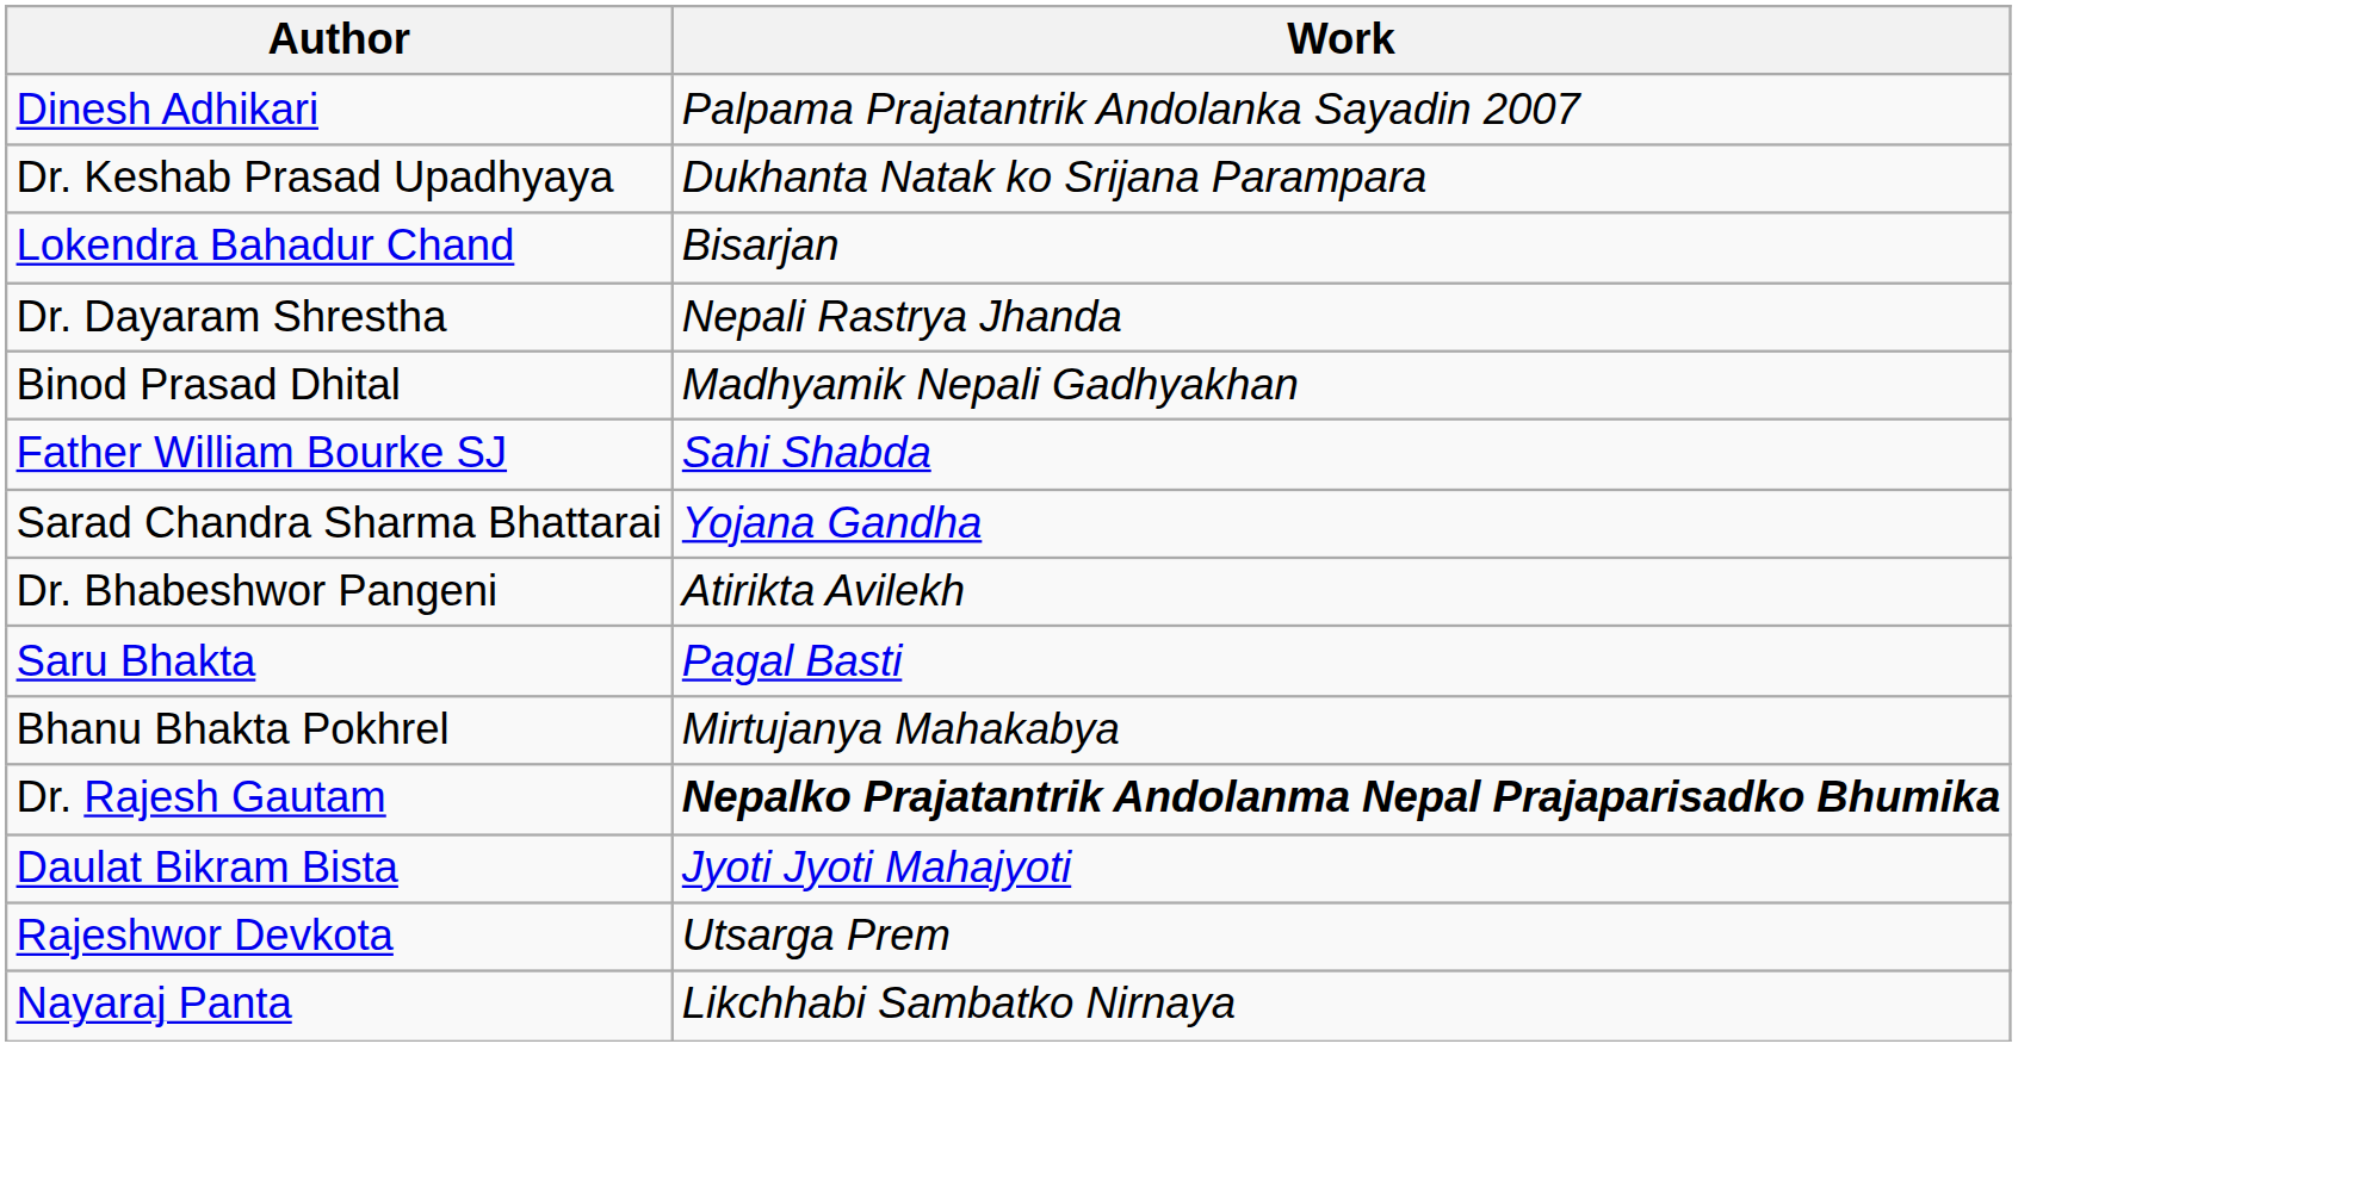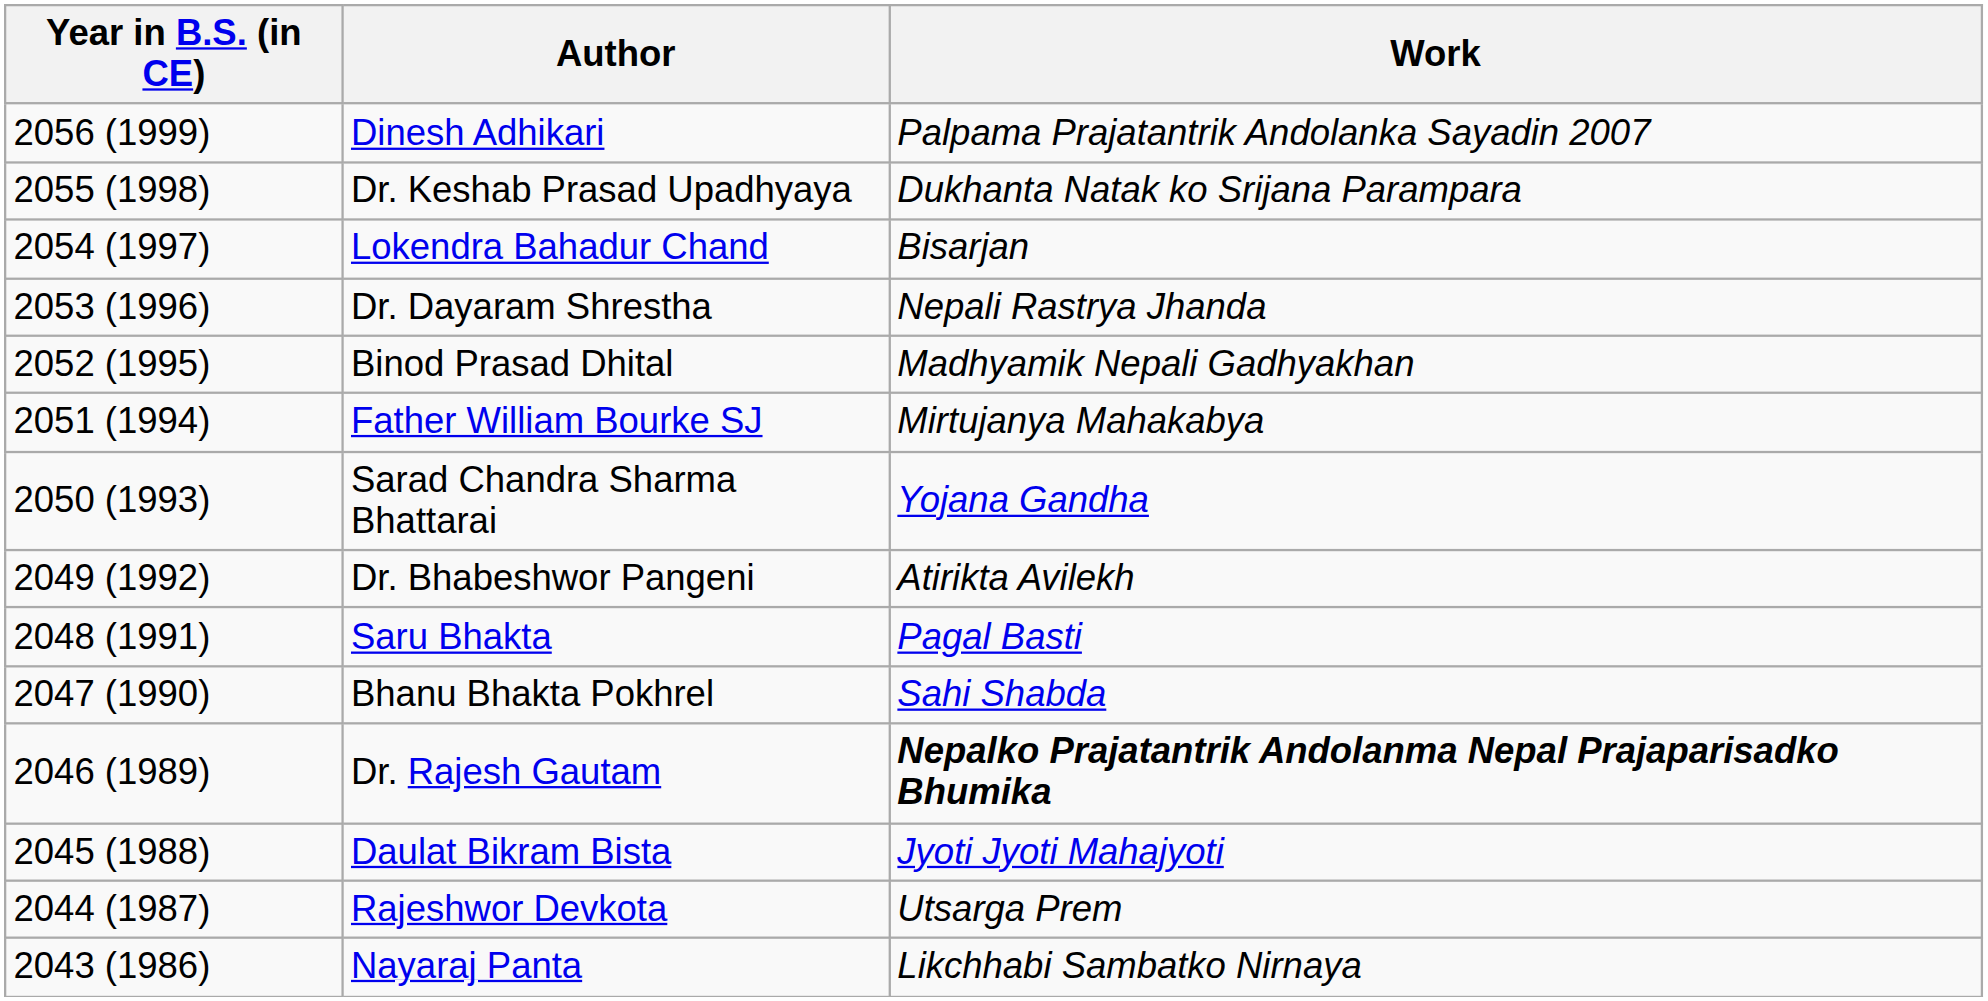 <table class="wikitable sortable mw-collapsible">
 <tr>
+<th style="font-weight:bold;">Year in <a href='#'>B.S.</a> (in <a href='#'>CE</a>)</th>
 <th style="font-weight:bold;">Author</th>
 <th style="font-weight:bold;">Work</th>
 </tr>
 <tr>
+<td>2056 (1999)</td>
 <td><a href='#'>Dinesh Adhikari</a></td>
 <td><em>Palpama Prajatantrik Andolanka Sayadin 2007</em></td>
 </tr>
 <tr>
+<td>2055 (1998)</td>
 <td>Dr. Keshab Prasad Upadhyaya</td>
 <td><em>Dukhanta Natak ko Srijana Parampara</em></td>
 </tr>
 <tr>
+<td>2054 (1997)</td>
 <td><a href='#'>Lokendra Bahadur Chand</a></td>
 <td><em>Bisarjan</em></td>
 </tr>
 <tr>
+<td>2053 (1996)</td>
 <td>Dr. Dayaram Shrestha</td>
 <td><em>Nepali Rastrya Jhanda</em></td>
 </tr>
 <tr>
+<td>2052 (1995)</td>
 <td>Binod Prasad Dhital</td>
 <td><em>Madhyamik Nepali Gadhyakhan</em></td>
 </tr>
 <tr>
+<td>2051 (1994)</td>
 <td><a href='#'>Father William Bourke SJ</a></td>
-<td><em><a href='#'>Sahi Shabda</a></em></td>
+<td><em>Mirtujanya Mahakabya</em></td>
 </tr>
 <tr>
+<td>2050 (1993)</td>
 <td>Sarad Chandra Sharma Bhattarai</td>
 <td><em><a href='#'>Yojana Gandha</a></em></td>
 </tr>
 <tr>
+<td>2049 (1992)</td>
 <td>Dr. Bhabeshwor Pangeni</td>
 <td><em>Atirikta Avilekh</em></td>
 </tr>
 <tr>
+<td>2048 (1991)</td>
 <td><a href='#'>Saru Bhakta</a></td>
 <td><em><a href='#'>Pagal Basti</a></em></td>
 </tr>
 <tr>
+<td>2047 (1990)</td>
 <td>Bhanu Bhakta Pokhrel</td>
-<td><em>Mirtujanya Mahakabya</em></td>
+<td><em><a href='#'>Sahi Shabda</a></em></td>
 </tr>
 <tr>
+<td>2046 (1989)</td>
 <td>Dr. <a href='#'>Rajesh Gautam</a></td>
 <td><strong><em>Nepalko Prajatantrik Andolanma Nepal Prajaparisadko Bhumika</em></strong></td>
 </tr>
 <tr>
+<td>2045 (1988)</td>
 <td><a href='#'>Daulat Bikram Bista</a></td>
 <td><em><a href='#'>Jyoti Jyoti Mahajyoti</a></em></td>
 </tr>
 <tr>
+<td>2044 (1987)</td>
 <td><a href='#'>Rajeshwor Devkota</a></td>
 <td><em>Utsarga Prem</em></td>
 </tr>
 <tr>
+<td>2043 (1986)</td>
 <td><a href='#'>Nayaraj Panta</a></td>
 <td><em>Likchhabi Sambatko Nirnaya</em></td>
 </tr>
 </table>
